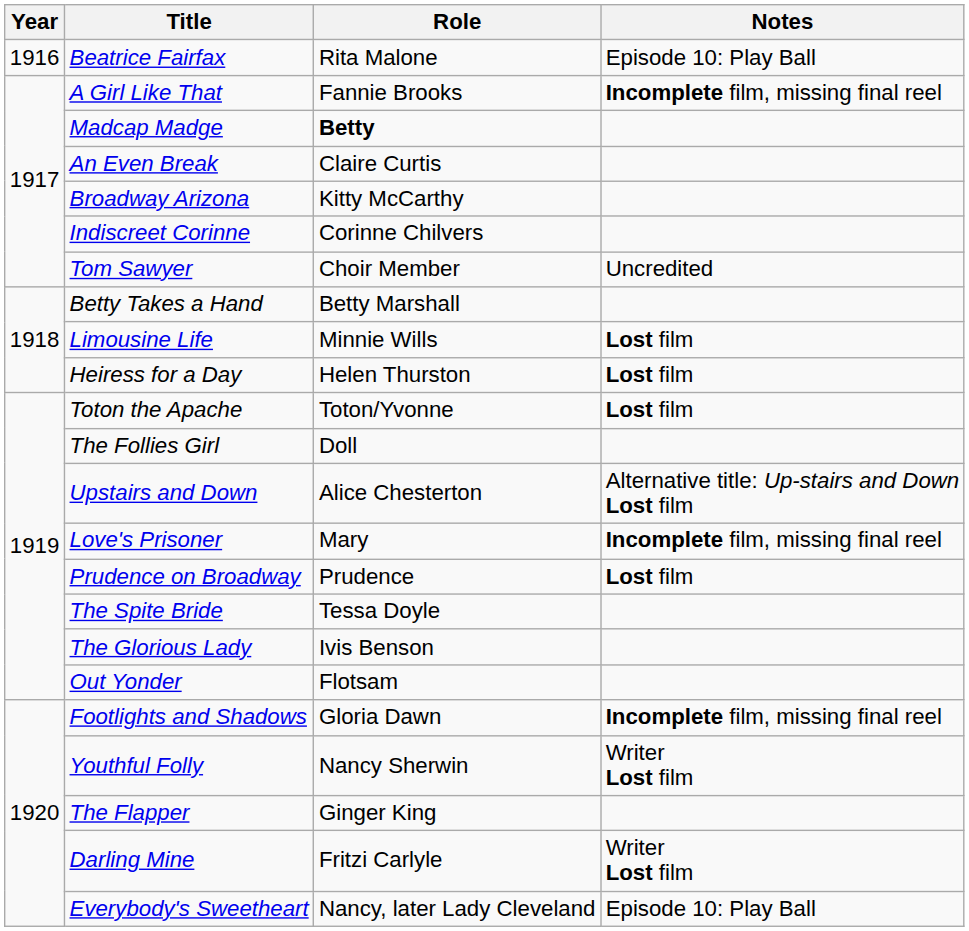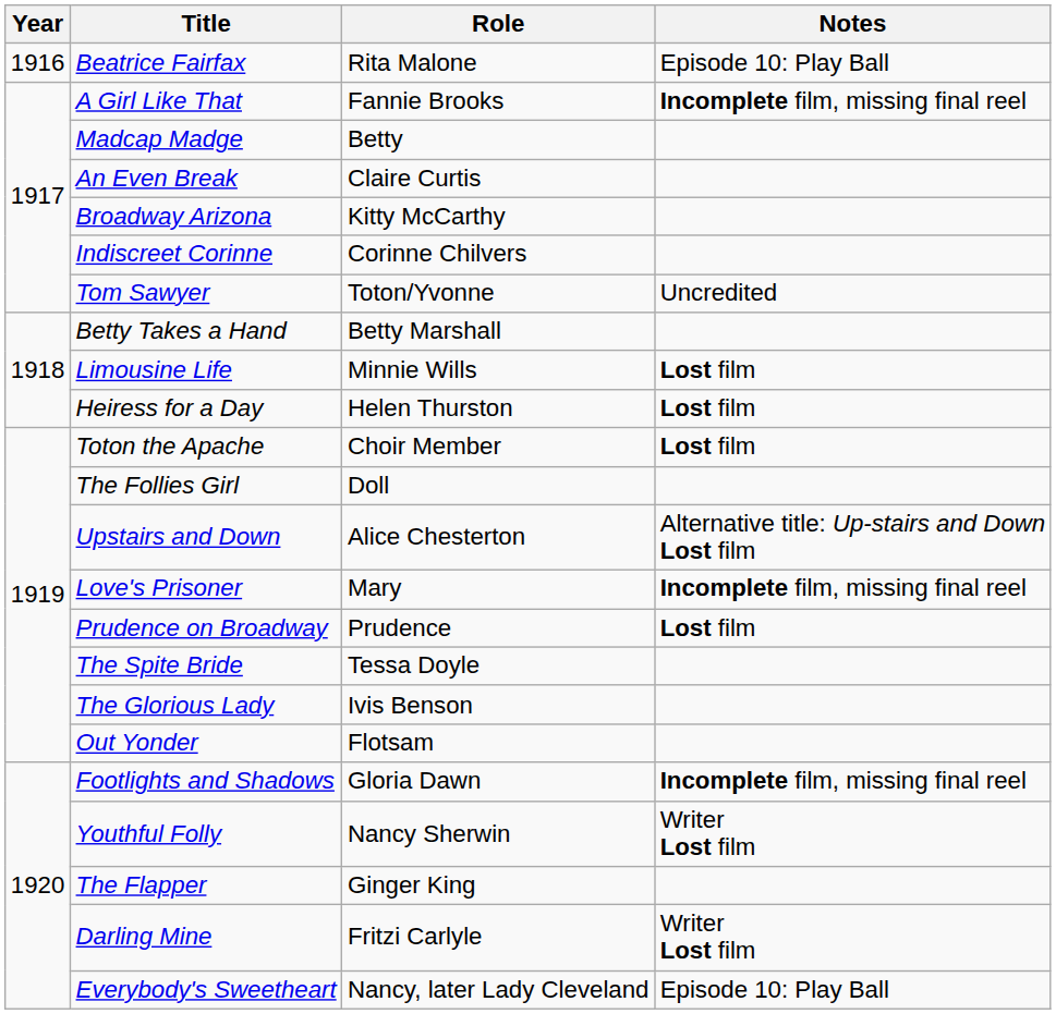 <table class="wikitable sortable">
 <tr>
 <th>Year</th>
 <th>Title</th>
 <th>Role</th>
 <th class="unsortable">Notes</th>
 </tr>
 <tr>
 <td>1916</td>
 <td><em><a href='#'>Beatrice Fairfax</a></em></td>
 <td>Rita Malone</td>
 <td>Episode 10: Play Ball</td>
 </tr>
 <tr>
 <td rowspan=6>1917</td>
 <td><em><a href='#'>A Girl Like That</a></em></td>
 <td>Fannie Brooks</td>
 <td><strong>Incomplete</strong> film, missing final reel</td>
 </tr>
 <tr>
 <td><em><a href='#'>Madcap Madge</a></em></td>
-<td><strong>Betty</strong></td>
+<td>Betty</td>
 <td></td>
 </tr>
 <tr>
 <td><em><a href='#'>An Even Break</a></em></td>
 <td>Claire Curtis</td>
 <td></td>
 </tr>
 <tr>
 <td><em><a href='#'>Broadway Arizona</a></em></td>
 <td>Kitty McCarthy</td>
 <td></td>
 </tr>
 <tr>
 <td><em><a href='#'>Indiscreet Corinne</a></em></td>
 <td>Corinne Chilvers</td>
 <td></td>
 </tr>
 <tr>
 <td><em><a href='#'>Tom Sawyer</a></em></td>
-<td>Choir Member</td>
+<td>Toton/Yvonne</td>
 <td>Uncredited</td>
 </tr>
 <tr>
 <td rowspan=3>1918</td>
 <td><em>Betty Takes a Hand</em></td>
 <td>Betty Marshall</td>
 <td></td>
 </tr>
 <tr>
 <td><em><a href='#'>Limousine Life</a></em></td>
 <td>Minnie Wills</td>
 <td><strong>Lost</strong> film</td>
 </tr>
 <tr>
 <td><em>Heiress for a Day</em></td>
 <td>Helen Thurston</td>
 <td><strong>Lost</strong> film</td>
 </tr>
 <tr>
 <td rowspan=8>1919</td>
 <td><em>Toton the Apache</em></td>
-<td>Toton/Yvonne</td>
+<td>Choir Member</td>
 <td><strong>Lost</strong> film</td>
 </tr>
 <tr>
 <td><em>The Follies Girl</em></td>
 <td>Doll</td>
 <td></td>
 </tr>
 <tr>
 <td><em><a href='#'>Upstairs and Down</a></em></td>
 <td>Alice Chesterton</td>
 <td>Alternative title: <em>Up-stairs and Down</em><br> <strong>Lost</strong> film</td>
 </tr>
 <tr>
 <td><em><a href='#'>Love's Prisoner</a></em></td>
 <td>Mary</td>
 <td><strong>Incomplete</strong> film, missing final reel</td>
 </tr>
 <tr>
 <td><em><a href='#'>Prudence on Broadway</a></em></td>
 <td>Prudence</td>
 <td><strong>Lost</strong> film</td>
 </tr>
 <tr>
 <td><em><a href='#'>The Spite Bride</a></em></td>
 <td>Tessa Doyle</td>
 <td></td>
 </tr>
 <tr>
 <td><em><a href='#'>The Glorious Lady</a></em></td>
 <td>Ivis Benson</td>
 <td></td>
 </tr>
 <tr>
 <td><em><a href='#'>Out Yonder</a></em></td>
 <td>Flotsam</td>
 <td></td>
 </tr>
 <tr>
 <td rowspan=5>1920</td>
 <td><em><a href='#'>Footlights and Shadows</a></em></td>
 <td>Gloria Dawn</td>
 <td><strong>Incomplete</strong> film, missing final reel</td>
 </tr>
 <tr>
 <td><em><a href='#'>Youthful Folly</a></em></td>
 <td>Nancy Sherwin</td>
 <td>Writer<br><strong>Lost</strong> film</td>
 </tr>
 <tr>
 <td><em><a href='#'>The Flapper</a></em></td>
 <td>Ginger King</td>
 <td></td>
 </tr>
 <tr>
 <td><em><a href='#'>Darling Mine</a></em></td>
 <td>Fritzi Carlyle</td>
 <td>Writer<br><strong>Lost</strong> film</td>
 </tr>
 <tr>
 <td><em><a href='#'>Everybody's Sweetheart</a></em></td>
 <td>Nancy, later Lady Cleveland</td>
 <td>Episode 10: Play Ball</td>
 </tr>
 </table>
